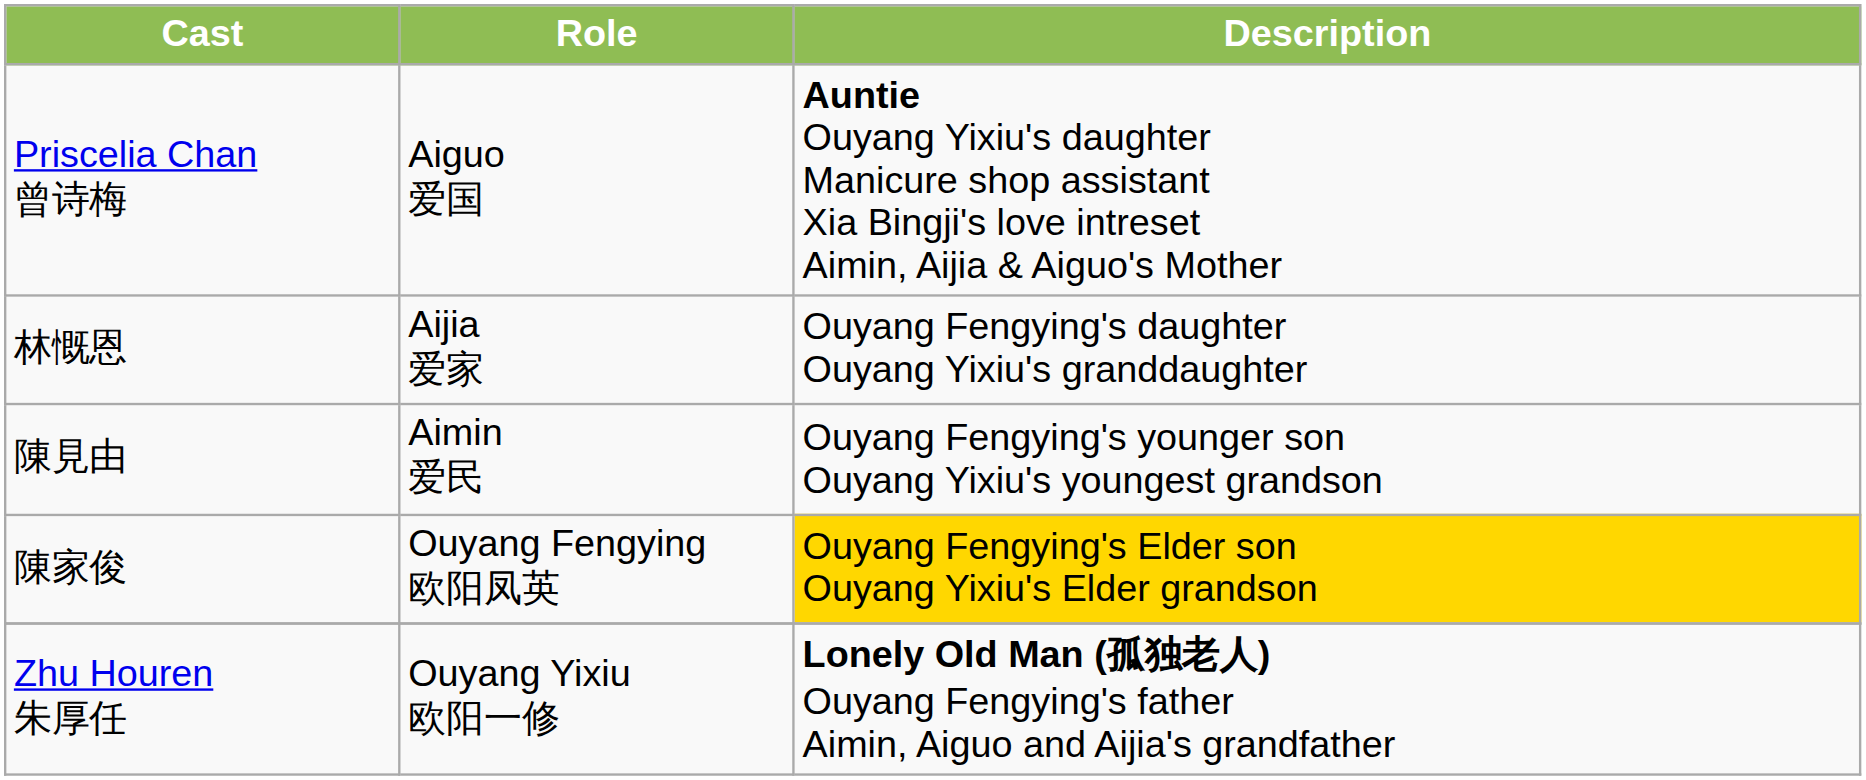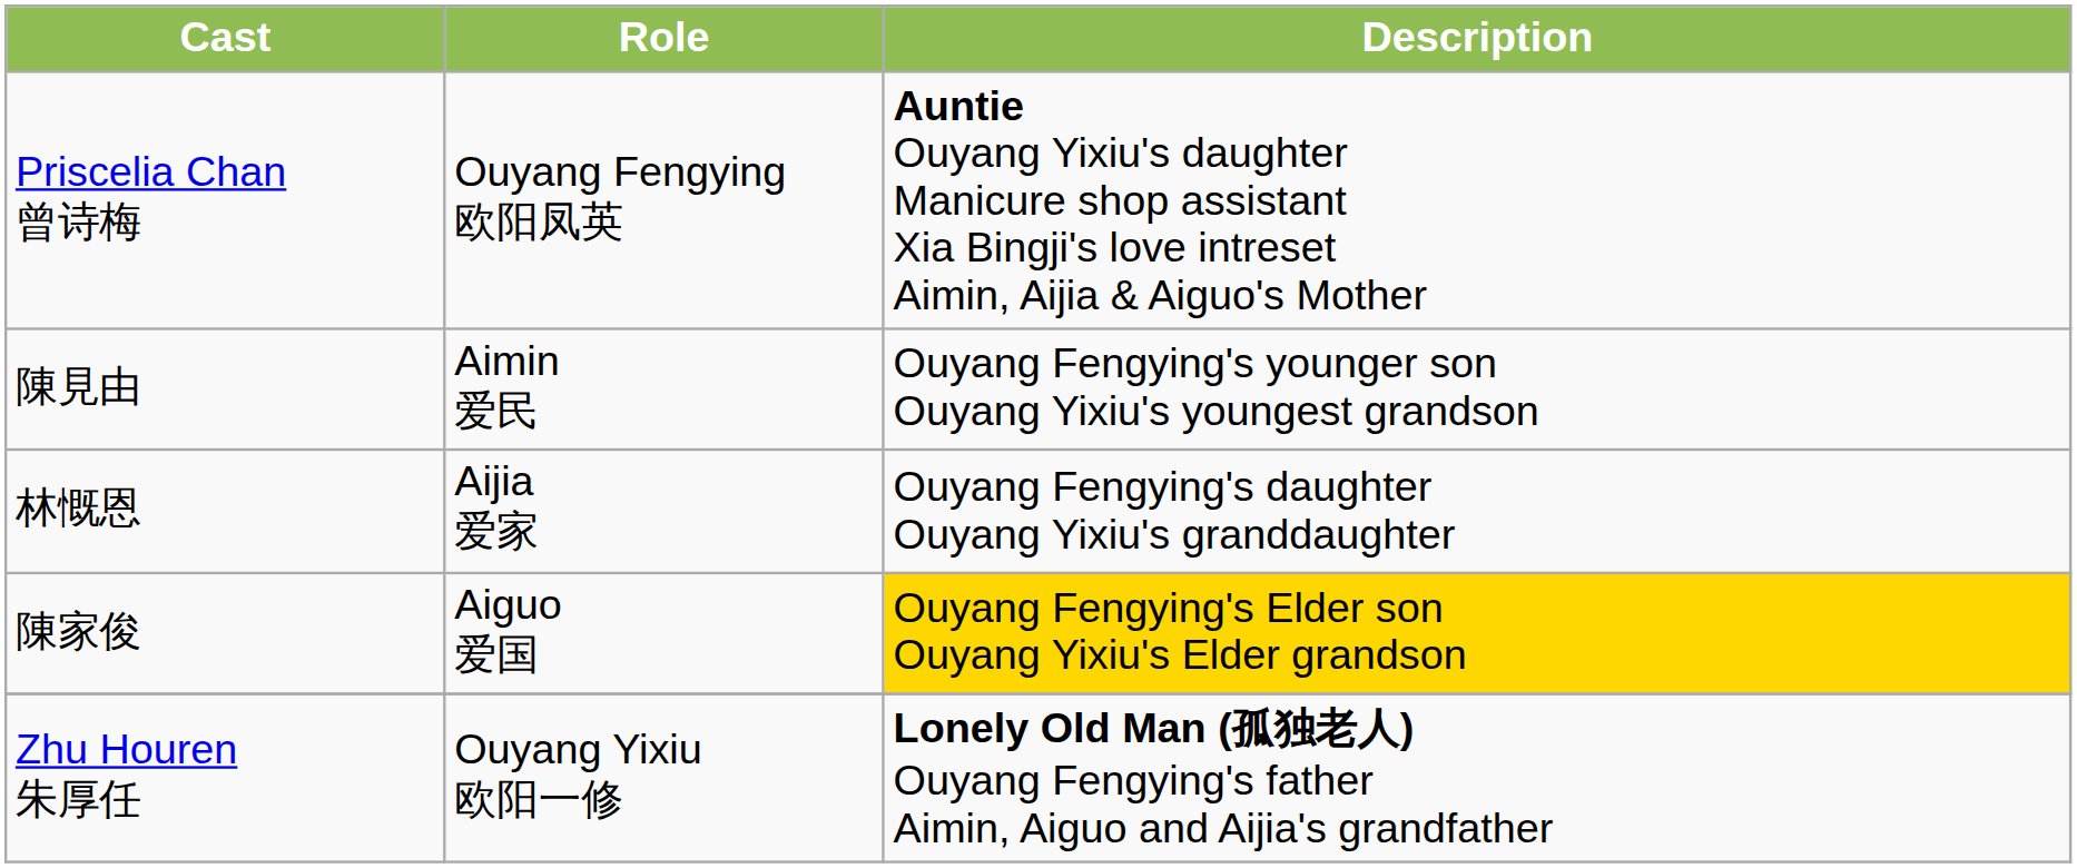 <table class="wikitable">
 <tr>
 <th style="background:#8fbd54; color:white; width:17%">Cast</th>
 <th style="background:#8fbd54; color:white; width:17%">Role</th>
 <th style="background:#8fbd54; color:white; width:46%">Description</th>
 </tr>
 <tr>
 <td><a href='#'>Priscelia Chan</a> <br> 曾诗梅</td>
-<td>Aiguo <br> 爱国</td>
+<td>Ouyang Fengying <br> 欧阳凤英</td>
 <td><strong>Auntie</strong> <br> Ouyang Yixiu's daughter <br> Manicure shop assistant <br> Xia Bingji's love intreset <br> Aimin, Aijia & Aiguo's Mother</td>
+</tr>
+<tr>
+<td>陳見由</td>
+<td>Aimin <br> 爱民</td>
+<td>Ouyang Fengying's younger son <br> Ouyang Yixiu's youngest grandson</td>
 </tr>
 <tr>
 <td>林慨恩</td>
 <td>Aijia <br> 爱家</td>
 <td>Ouyang Fengying's daughter <br> Ouyang Yixiu's granddaughter</td>
 </tr>
 <tr>
-<td>陳見由</td>
-<td>Aimin <br> 爱民</td>
-<td>Ouyang Fengying's younger son <br> Ouyang Yixiu's youngest grandson</td>
-</tr>
-<tr>
 <td>陳家俊</td>
-<td>Ouyang Fengying <br> 欧阳凤英</td>
+<td>Aiguo <br> 爱国</td>
 <td style="background: gold;">Ouyang Fengying's Elder son <br> Ouyang Yixiu's Elder grandson</td>
 </tr>
 <tr>
 </tr>
 <tr>
 <td><a href='#'>Zhu Houren</a> <br> 朱厚任</td>
 <td>Ouyang Yixiu <br> 欧阳一修</td>
 <td><strong>Lonely Old Man (孤独老人)</strong> <br> Ouyang Fengying's father <br> Aimin, Aiguo and Aijia's grandfather</td>
 </tr>
 </table>
